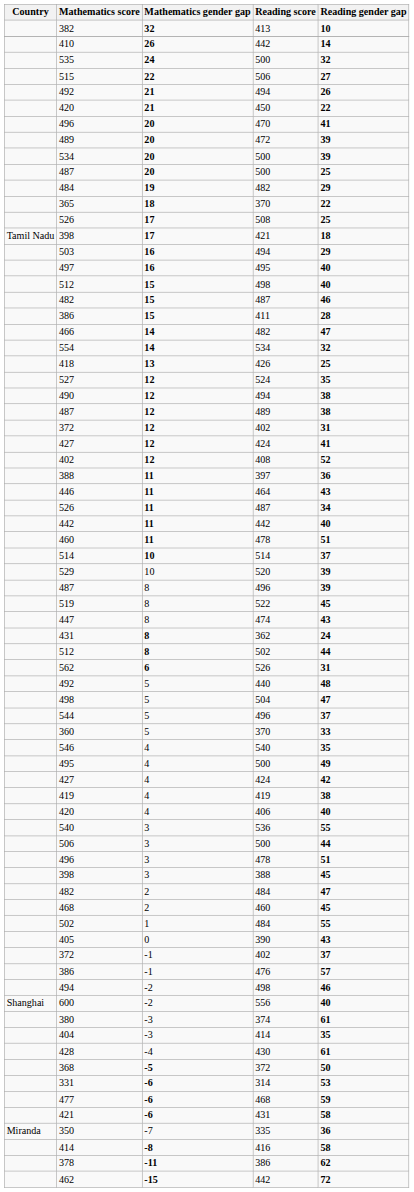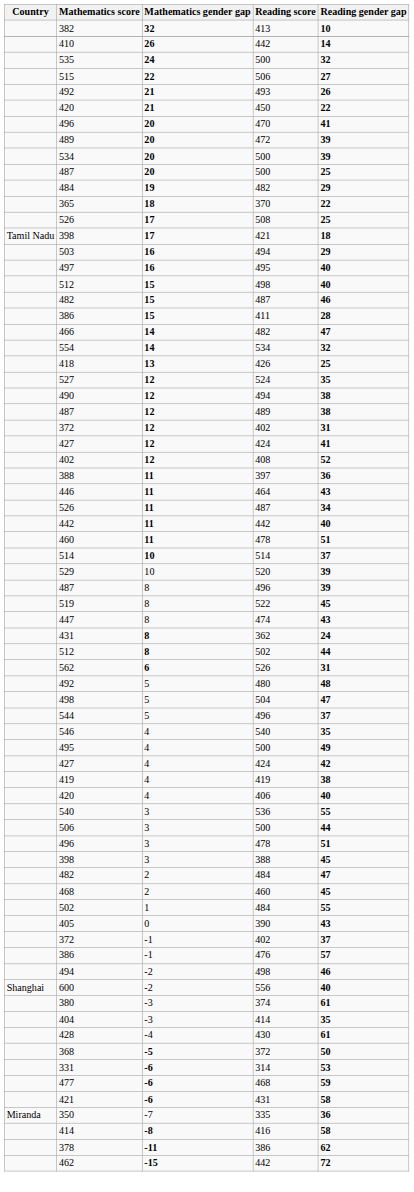 <table class="wikitable sortable" style="text-align: left">
 <tr>
 <th>Country</th>
 <th>Mathematics score</th>
 <th>Mathematics gender gap</th>
 <th>Reading score</th>
 <th>Reading gender gap</th>
 </tr>
 <tr>
 <td></td>
 <td>382</td>
 <td><strong> 32 </strong></td>
 <td>413</td>
 <td><strong> 10 </strong></td>
 </tr>
 <tr>
 </tr>
 <tr>
 <td></td>
 <td>410</td>
 <td><strong> 26 </strong></td>
 <td>442</td>
 <td><strong> 14 </strong></td>
 </tr>
 <tr>
 <td></td>
 <td>535</td>
 <td><strong> 24 </strong></td>
 <td>500</td>
 <td><strong> 32 </strong></td>
 </tr>
 <tr>
 <td></td>
 <td>515</td>
 <td><strong> 22 </strong></td>
 <td>506</td>
 <td><strong> 27 </strong></td>
 </tr>
 <tr>
 <td></td>
 <td>492</td>
 <td><strong> 21 </strong></td>
-<td>494</td>
+<td>493</td>
 <td><strong> 26 </strong></td>
 </tr>
 <tr>
 <td></td>
 <td>420</td>
 <td><strong> 21 </strong></td>
 <td>450</td>
 <td><strong> 22 </strong></td>
 </tr>
 <tr>
 <td></td>
 <td>496</td>
 <td><strong> 20 </strong></td>
 <td>470</td>
 <td><strong> 41 </strong></td>
 </tr>
 <tr>
 <td></td>
 <td>489</td>
 <td><strong> 20 </strong></td>
 <td>472</td>
 <td><strong> 39 </strong></td>
 </tr>
 <tr>
 <td></td>
 <td>534</td>
 <td><strong> 20 </strong></td>
 <td>500</td>
 <td><strong> 39 </strong></td>
 </tr>
 <tr>
 <td></td>
 <td>487</td>
 <td><strong> 20 </strong></td>
 <td>500</td>
 <td><strong> 25 </strong></td>
 </tr>
 <tr>
 <td></td>
 <td>484</td>
 <td><strong> 19 </strong></td>
 <td>482</td>
 <td><strong> 29 </strong></td>
 </tr>
 <tr>
 <td></td>
 <td>365</td>
 <td><strong> 18 </strong></td>
 <td>370</td>
 <td><strong> 22 </strong></td>
 </tr>
 <tr>
 <td></td>
 <td>526</td>
 <td><strong> 17 </strong></td>
 <td>508</td>
 <td><strong> 25 </strong></td>
 </tr>
 <tr>
 <td> Tamil Nadu</td>
 <td>398</td>
 <td><strong> 17 </strong></td>
 <td>421</td>
 <td><strong> 18 </strong></td>
 </tr>
 <tr>
 <td></td>
 <td>503</td>
 <td><strong> 16 </strong></td>
 <td>494</td>
 <td><strong> 29 </strong></td>
 </tr>
 <tr>
 <td></td>
 <td>497</td>
 <td><strong> 16 </strong></td>
 <td>495</td>
 <td><strong> 40 </strong></td>
 </tr>
 <tr>
 <td></td>
 <td>512</td>
 <td><strong> 15 </strong></td>
 <td>498</td>
 <td><strong> 40 </strong></td>
 </tr>
 <tr>
 <td></td>
 <td>482</td>
 <td><strong> 15 </strong></td>
 <td>487</td>
 <td><strong> 46 </strong></td>
 </tr>
 <tr>
 <td></td>
 <td>386</td>
 <td><strong> 15 </strong></td>
 <td>411</td>
 <td><strong> 28 </strong></td>
 </tr>
 <tr>
 <td></td>
 <td>466</td>
 <td><strong> 14 </strong></td>
 <td>482</td>
 <td><strong> 47 </strong></td>
 </tr>
 <tr>
 <td></td>
 <td>554</td>
 <td><strong> 14 </strong></td>
 <td>534</td>
 <td><strong> 32 </strong></td>
 </tr>
 <tr>
 <td></td>
 <td>418</td>
 <td><strong> 13 </strong></td>
 <td>426</td>
 <td><strong> 25 </strong></td>
 </tr>
 <tr>
 <td></td>
 <td>527</td>
 <td><strong> 12 </strong></td>
 <td>524</td>
 <td><strong> 35 </strong></td>
 </tr>
 <tr>
 <td></td>
 <td>490</td>
 <td><strong> 12 </strong></td>
 <td>494</td>
 <td><strong> 38 </strong></td>
 </tr>
 <tr>
 <td></td>
 <td>487</td>
 <td><strong> 12 </strong></td>
 <td>489</td>
 <td><strong> 38 </strong></td>
 </tr>
 <tr>
 <td></td>
 <td>372</td>
 <td><strong> 12 </strong></td>
 <td>402</td>
 <td><strong> 31 </strong></td>
 </tr>
 <tr>
 <td></td>
 <td>427</td>
 <td><strong> 12 </strong></td>
 <td>424</td>
 <td><strong> 41 </strong></td>
 </tr>
 <tr>
 <td></td>
 <td>402</td>
 <td><strong> 12 </strong></td>
 <td>408</td>
 <td><strong> 52 </strong></td>
 </tr>
 <tr>
 <td></td>
 <td>388</td>
 <td><strong> 11 </strong></td>
 <td>397</td>
 <td><strong> 36 </strong></td>
 </tr>
 <tr>
 <td></td>
 <td>446</td>
 <td><strong> 11 </strong></td>
 <td>464</td>
 <td><strong> 43 </strong></td>
 </tr>
 <tr>
 <td></td>
 <td>526</td>
 <td><strong> 11 </strong></td>
 <td>487</td>
 <td><strong> 34 </strong></td>
 </tr>
 <tr>
 <td></td>
 <td>442</td>
 <td><strong> 11 </strong></td>
 <td>442</td>
 <td><strong> 40 </strong></td>
 </tr>
 <tr>
 <td></td>
 <td>460</td>
 <td><strong> 11 </strong></td>
 <td>478</td>
 <td><strong> 51 </strong></td>
 </tr>
 <tr>
 <td></td>
 <td>514</td>
 <td><strong> 10 </strong></td>
 <td>514</td>
 <td><strong> 37 </strong></td>
 </tr>
 <tr>
 <td></td>
 <td>529</td>
 <td>10</td>
 <td>520</td>
 <td><strong> 39 </strong></td>
 </tr>
 <tr>
 <td></td>
 <td>487</td>
 <td>8</td>
 <td>496</td>
 <td><strong> 39 </strong></td>
 </tr>
 <tr>
 <td></td>
 <td>519</td>
 <td>8</td>
 <td>522</td>
 <td><strong> 45 </strong></td>
 </tr>
 <tr>
 <td></td>
 <td>447</td>
 <td>8</td>
 <td>474</td>
 <td><strong> 43 </strong></td>
 </tr>
 <tr>
 <td></td>
 <td>431</td>
 <td><strong> 8 </strong></td>
 <td>362</td>
 <td><strong> 24 </strong></td>
 </tr>
 <tr>
 <td></td>
 <td>512</td>
 <td><strong> 8 </strong></td>
 <td>502</td>
 <td><strong> 44 </strong></td>
 </tr>
 <tr>
 <td></td>
 <td>562</td>
 <td><strong> 6 </strong></td>
 <td>526</td>
 <td><strong> 31 </strong></td>
 </tr>
 <tr>
 <td></td>
 <td>492</td>
 <td>5</td>
-<td>440</td>
+<td>480</td>
 <td><strong> 48 </strong></td>
 </tr>
 <tr>
 <td></td>
 <td>498</td>
 <td>5</td>
 <td>504</td>
 <td><strong> 47 </strong></td>
 </tr>
 <tr>
 <td></td>
 <td>544</td>
 <td>5</td>
 <td>496</td>
 <td><strong> 37 </strong></td>
-</tr>
-<tr>
-<td></td>
-<td>360</td>
-<td>5</td>
-<td>370</td>
-<td><strong> 33 </strong></td>
 </tr>
 <tr>
 <td></td>
 <td>546</td>
 <td>4</td>
 <td>540</td>
 <td><strong> 35 </strong></td>
 </tr>
 <tr>
 <td></td>
 <td>495</td>
 <td>4</td>
 <td>500</td>
 <td><strong> 49 </strong></td>
 </tr>
 <tr>
 <td></td>
 <td>427</td>
 <td>4</td>
 <td>424</td>
 <td><strong> 42 </strong></td>
 </tr>
 <tr>
 <td></td>
 <td>419</td>
 <td>4</td>
 <td>419</td>
 <td><strong> 38 </strong></td>
 </tr>
 <tr>
 <td></td>
 <td>420</td>
 <td>4</td>
 <td>406</td>
 <td><strong> 40 </strong></td>
 </tr>
 <tr>
 <td></td>
 <td>540</td>
 <td>3</td>
 <td>536</td>
 <td><strong> 55 </strong></td>
 </tr>
 <tr>
 <td></td>
 <td>506</td>
 <td>3</td>
 <td>500</td>
 <td><strong> 44 </strong></td>
 </tr>
 <tr>
 <td></td>
 <td>496</td>
 <td>3</td>
 <td>478</td>
 <td><strong> 51 </strong></td>
 </tr>
 <tr>
 <td></td>
 <td>398</td>
 <td>3</td>
 <td>388</td>
 <td><strong> 45 </strong></td>
 </tr>
 <tr>
 <td></td>
 <td>482</td>
 <td>2</td>
 <td>484</td>
 <td><strong> 47 </strong></td>
 </tr>
 <tr>
 <td></td>
 <td>468</td>
 <td>2</td>
 <td>460</td>
 <td><strong> 45 </strong></td>
 </tr>
 <tr>
 <td></td>
 <td>502</td>
 <td>1</td>
 <td>484</td>
 <td><strong> 55 </strong></td>
 </tr>
 <tr>
 <td></td>
 <td>405</td>
 <td>0</td>
 <td>390</td>
 <td><strong> 43 </strong></td>
 </tr>
 <tr>
 <td></td>
 <td>372</td>
 <td>-1</td>
 <td>402</td>
 <td><strong> 37 </strong></td>
 </tr>
 <tr>
 <td></td>
 <td>386</td>
 <td>-1</td>
 <td>476</td>
 <td><strong> 57 </strong></td>
 </tr>
 <tr>
 <td></td>
 <td>494</td>
 <td>-2</td>
 <td>498</td>
 <td><strong> 46 </strong></td>
 </tr>
 <tr>
 <td> Shanghai</td>
 <td>600</td>
 <td>-2</td>
 <td>556</td>
 <td><strong> 40 </strong></td>
 </tr>
 <tr>
 <td></td>
 <td>380</td>
 <td>-3</td>
 <td>374</td>
 <td><strong> 61 </strong></td>
 </tr>
 <tr>
 <td></td>
 <td>404</td>
 <td>-3</td>
 <td>414</td>
 <td><strong> 35 </strong></td>
 </tr>
 <tr>
 <td></td>
 <td>428</td>
 <td>-4</td>
 <td>430</td>
 <td><strong> 61 </strong></td>
 </tr>
 <tr>
 <td></td>
 <td>368</td>
 <td><strong> -5 </strong></td>
 <td>372</td>
 <td><strong> 50 </strong></td>
 </tr>
 <tr>
 <td></td>
 <td>331</td>
 <td><strong> -6 </strong></td>
 <td>314</td>
 <td><strong> 53 </strong></td>
 </tr>
 <tr>
 <td></td>
 <td>477</td>
 <td><strong> -6 </strong></td>
 <td>468</td>
 <td><strong> 59 </strong></td>
 </tr>
 <tr>
 <td></td>
 <td>421</td>
 <td><strong> -6 </strong></td>
 <td>431</td>
 <td><strong> 58 </strong></td>
 </tr>
 <tr>
 <td> Miranda</td>
 <td>350</td>
 <td>-7</td>
 <td>335</td>
 <td><strong> 36 </strong></td>
 </tr>
 <tr>
 <td></td>
 <td>414</td>
 <td><strong> -8 </strong></td>
 <td>416</td>
 <td><strong> 58 </strong></td>
 </tr>
 <tr>
 <td></td>
 <td>378</td>
 <td><strong> -11 </strong></td>
 <td>386</td>
 <td><strong> 62 </strong></td>
 </tr>
 <tr>
 <td></td>
 <td>462</td>
 <td><strong> -15 </strong></td>
 <td>442</td>
 <td><strong> 72 </strong></td>
 </tr>
 </table>
